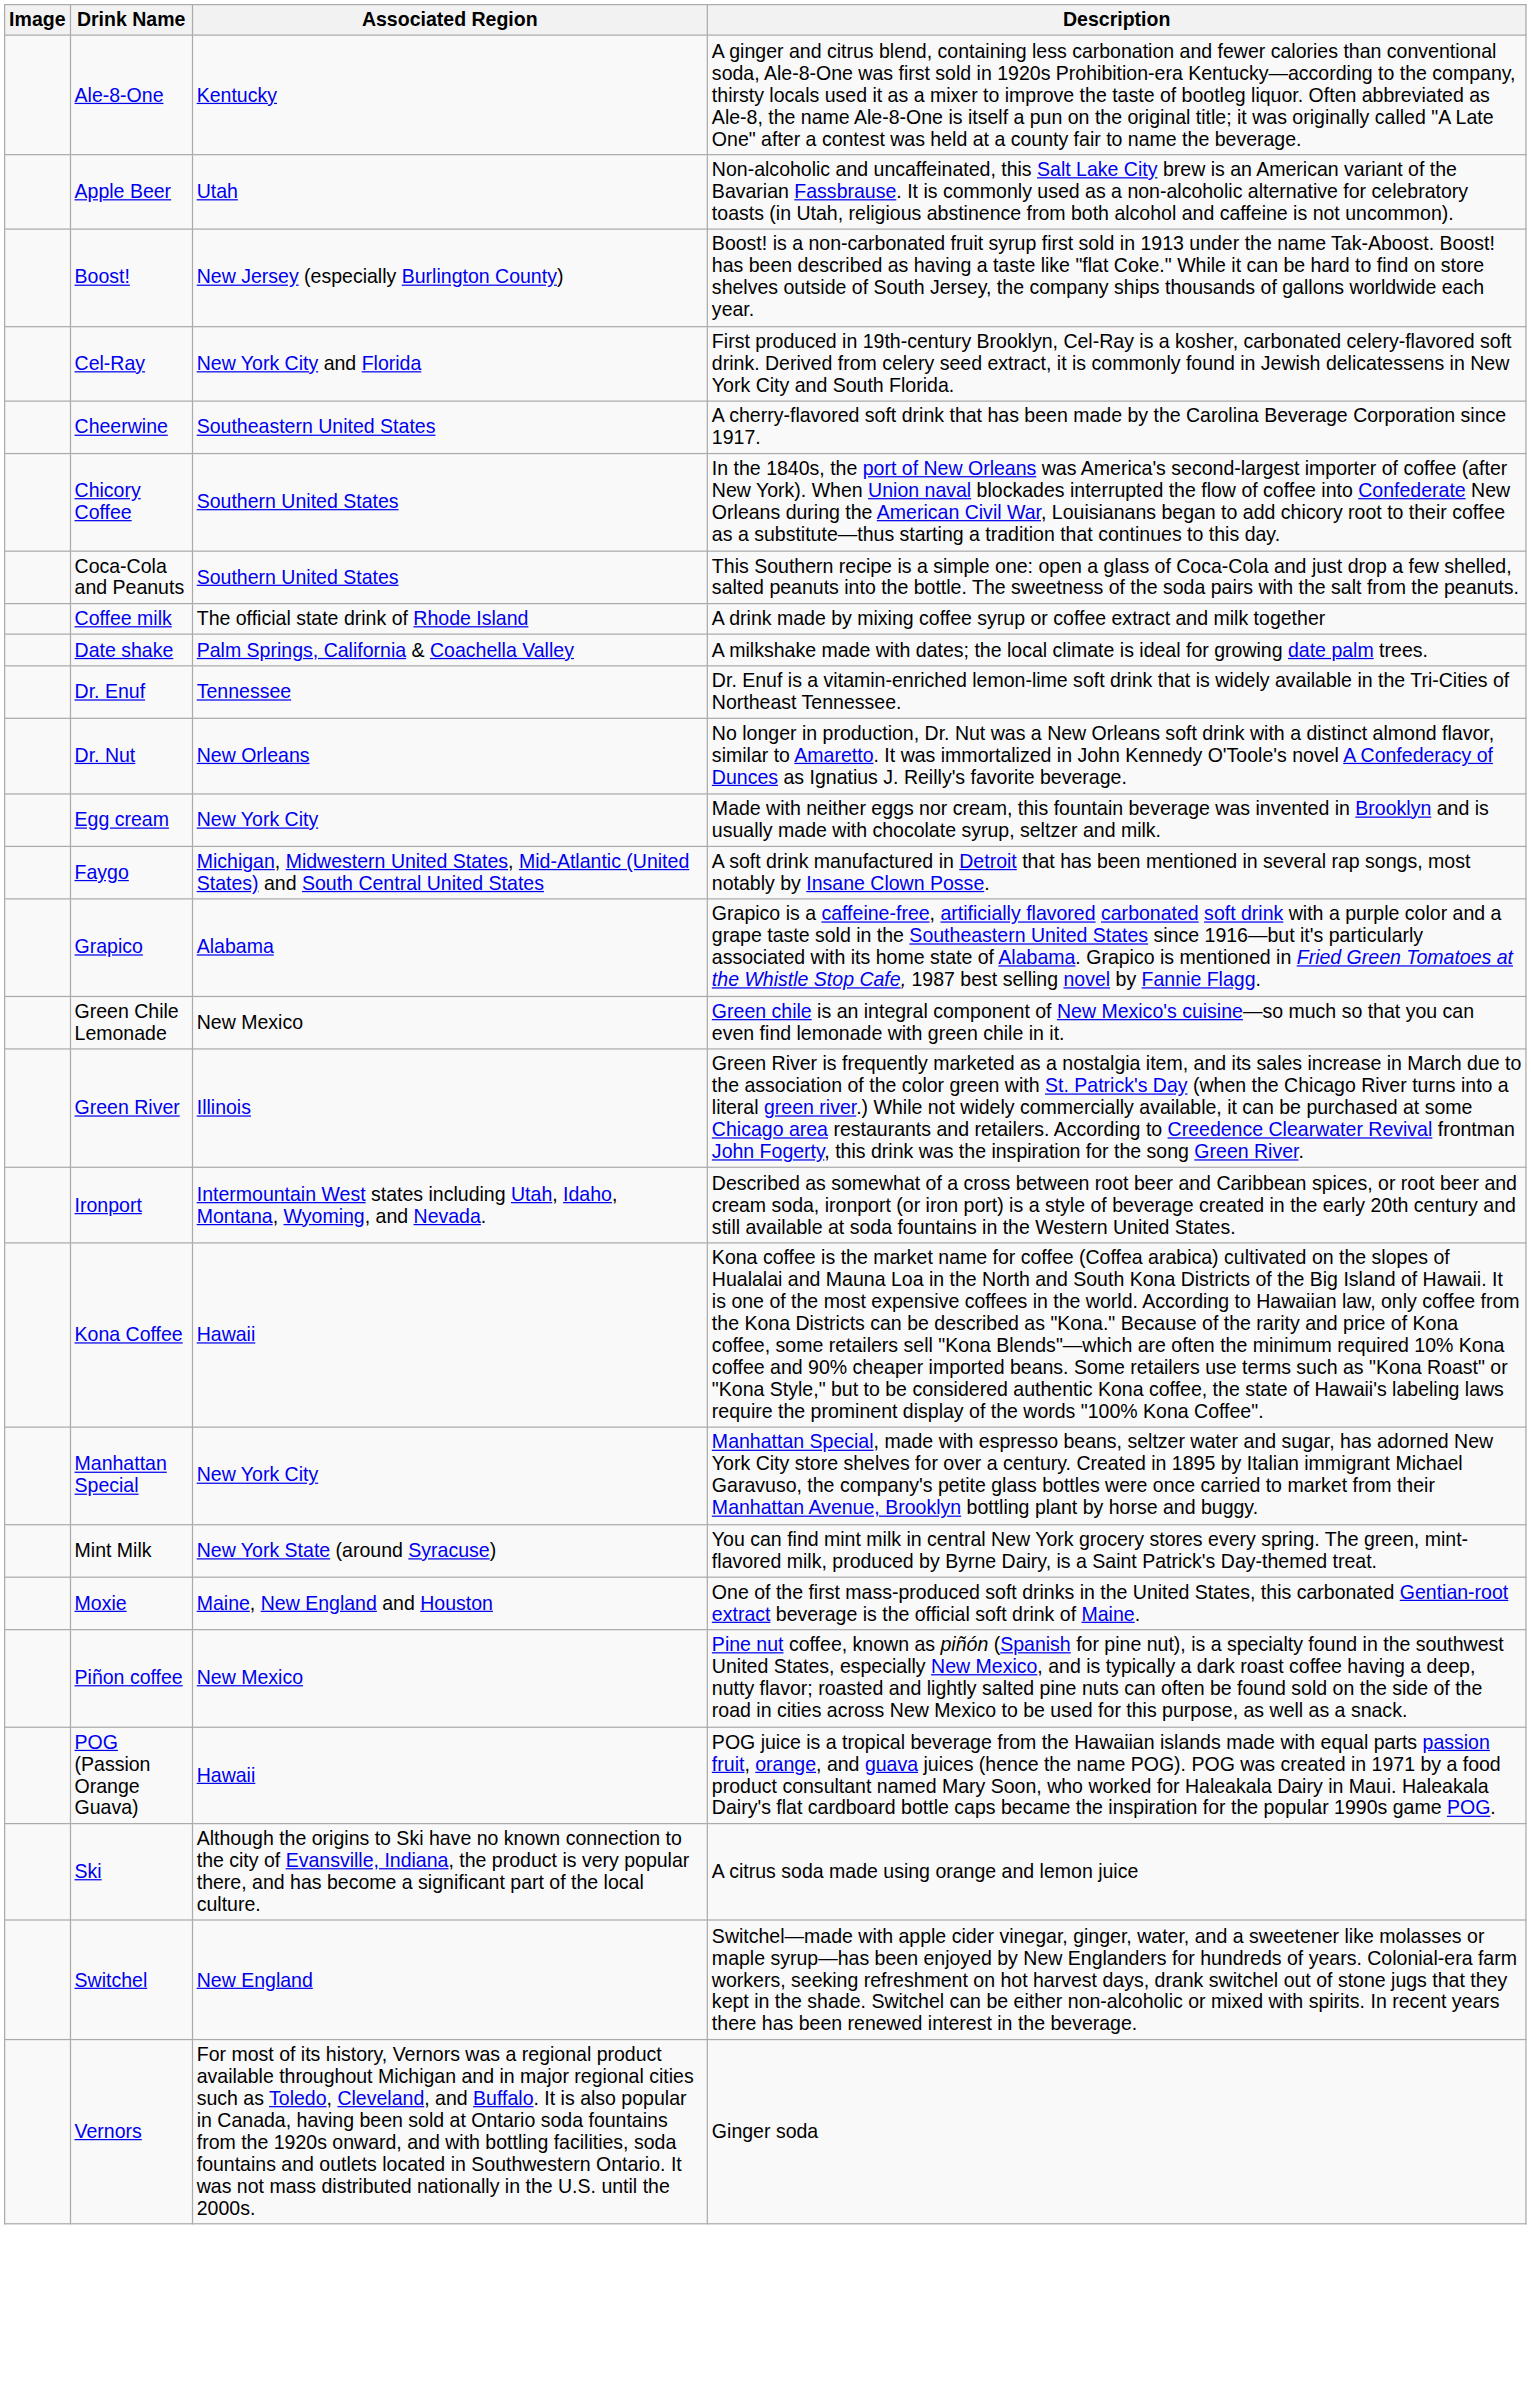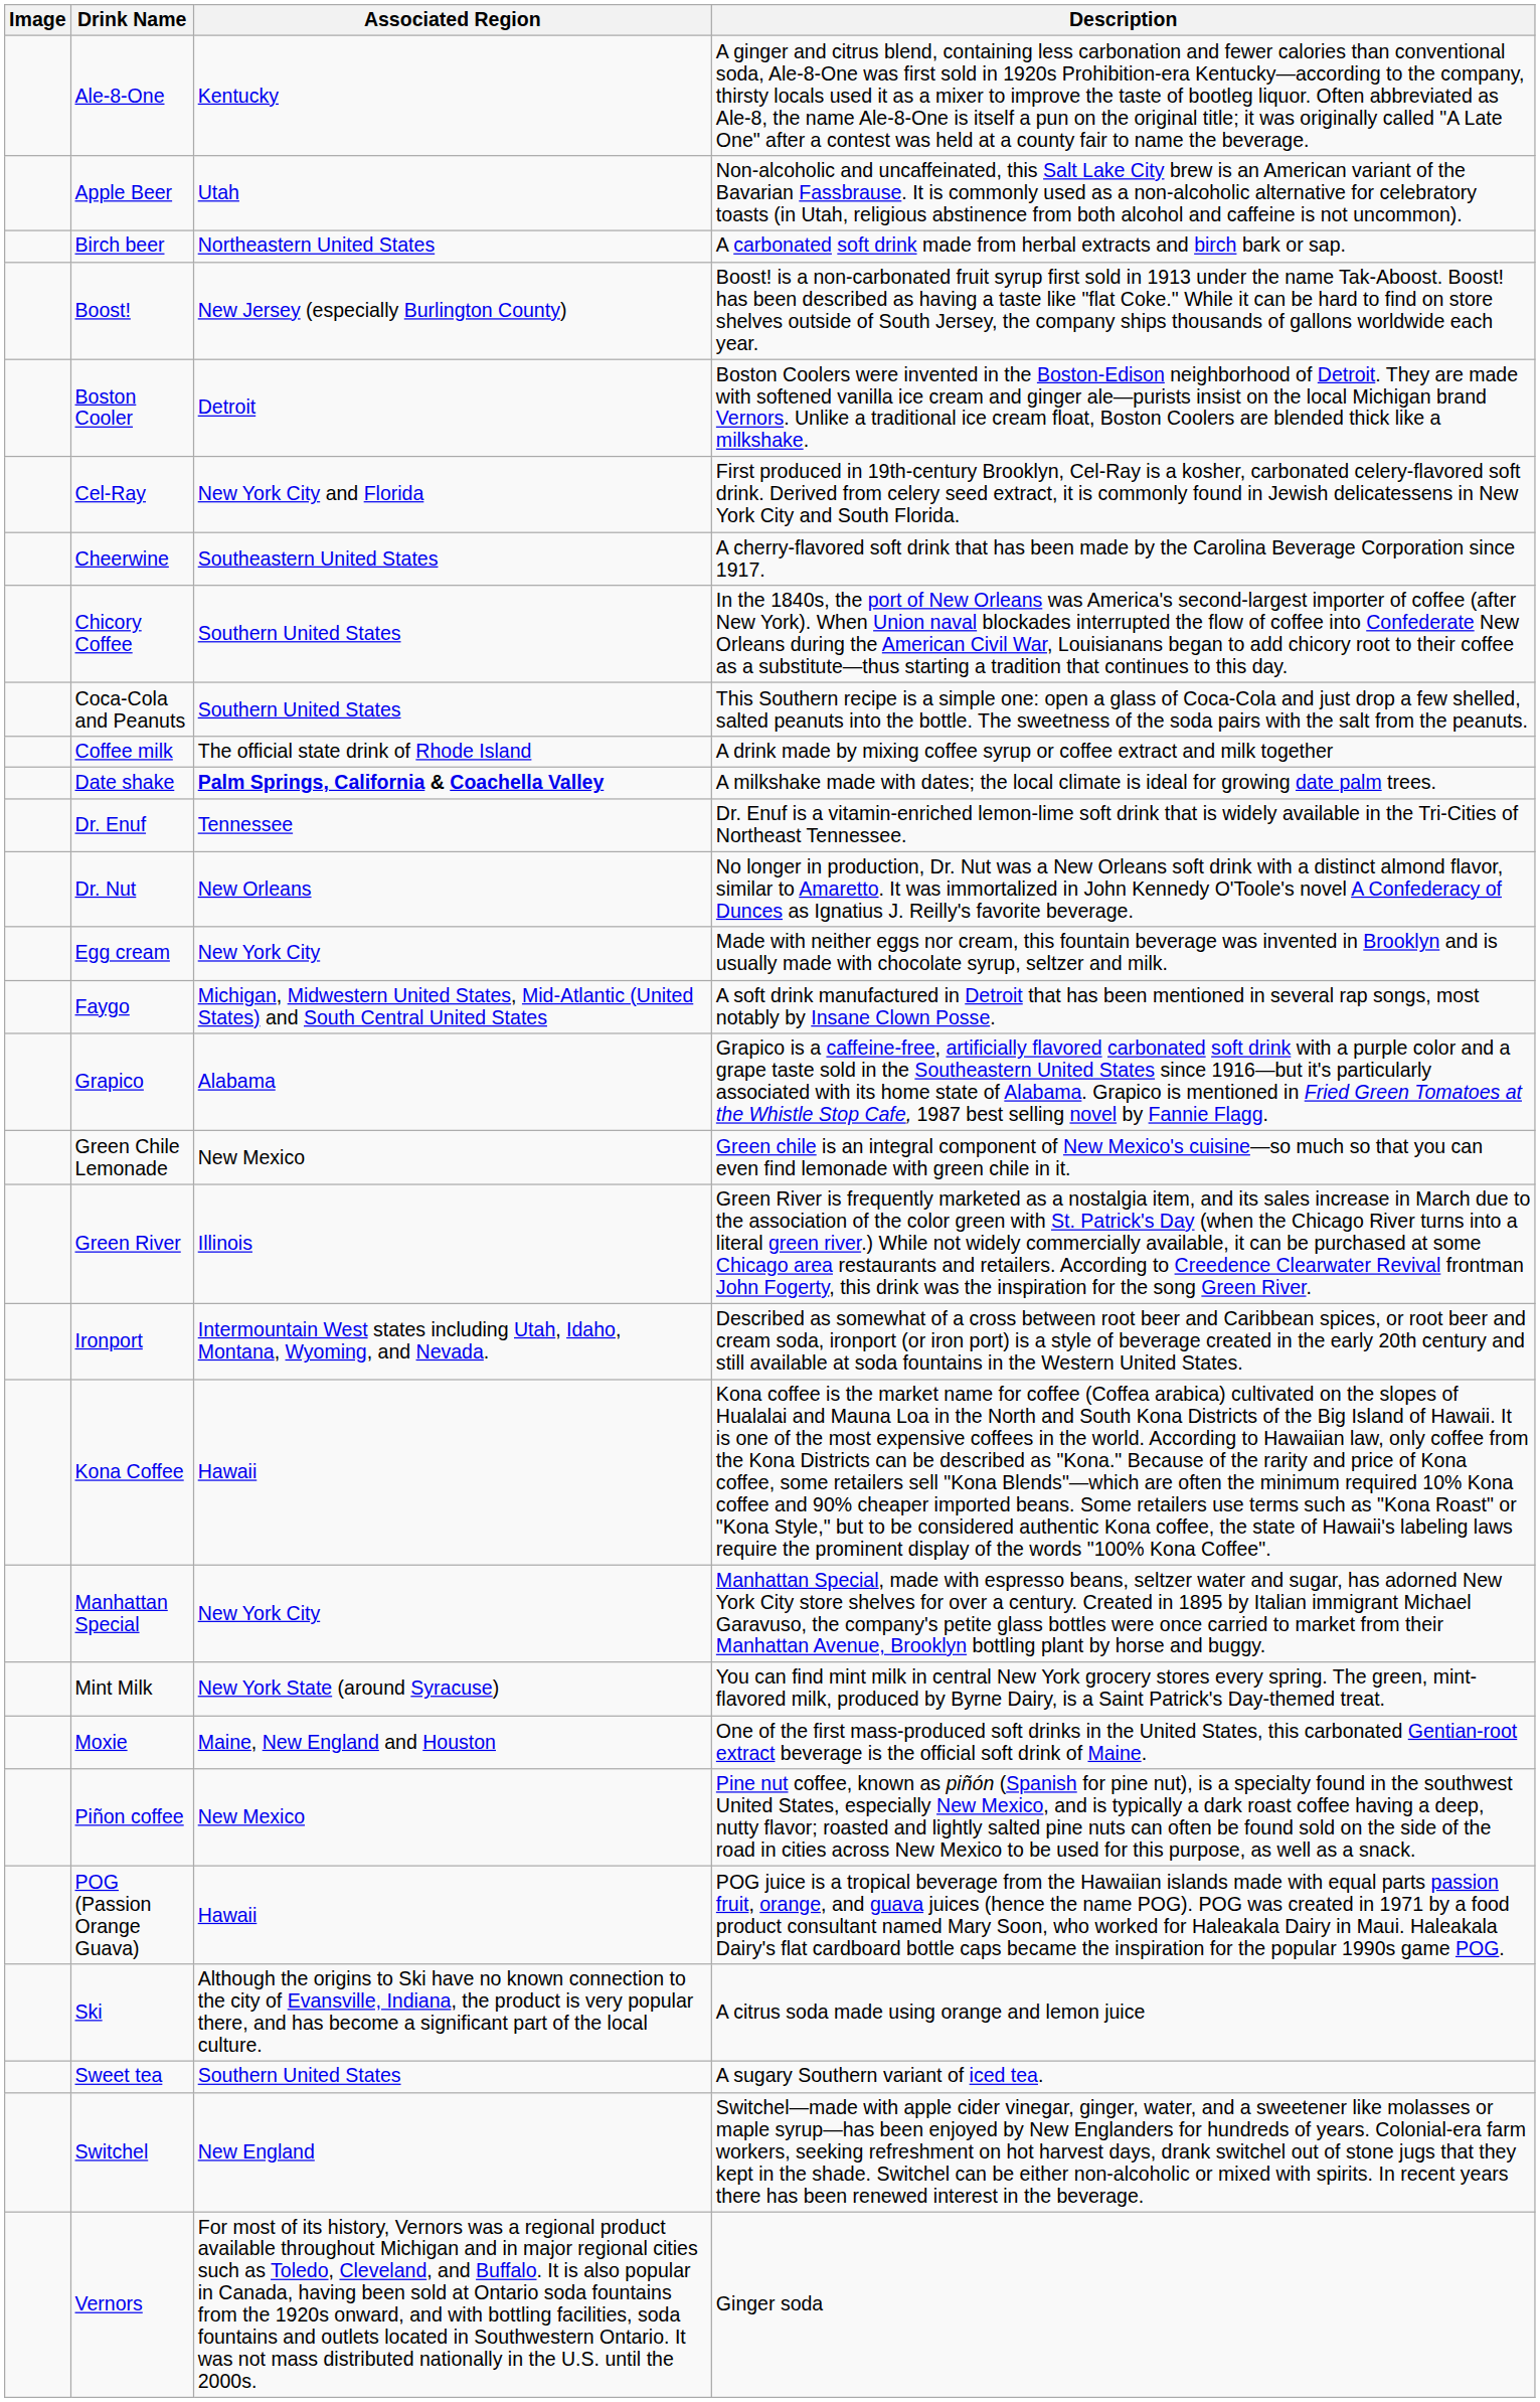 <table class="wikitable sortable">
 <tr>
 <th class="unsortable">Image</th>
 <th>Drink Name</th>
 <th>Associated Region</th>
 <th class="unsortable">Description</th>
 </tr>
 <tr>
 <td></td>
 <td><a href='#'>Ale-8-One</a></td>
 <td><a href='#'>Kentucky</a></td>
 <td>A ginger and citrus blend, containing less carbonation and fewer calories than conventional soda, Ale-8-One was first sold in 1920s Prohibition-era Kentucky—according to the company, thirsty locals used it as a mixer to improve the taste of bootleg liquor. Often abbreviated as Ale-8, the name Ale-8-One is itself a pun on the original title; it was originally called "A Late One" after a contest was held at a county fair to name the beverage.</td>
 </tr>
 <tr>
 <td></td>
 <td><a href='#'>Apple Beer</a></td>
 <td><a href='#'>Utah</a></td>
 <td>Non-alcoholic and uncaffeinated, this <a href='#'>Salt Lake City</a> brew is an American variant of the Bavarian <a href='#'>Fassbrause</a>. It is commonly used as a non-alcoholic alternative for celebratory toasts (in Utah, religious abstinence from both alcohol and caffeine is not uncommon).</td>
 </tr>
 <tr>
 <td></td>
+<td><a href='#'>Birch beer</a></td>
+<td><a href='#'>Northeastern United States</a></td>
+<td>A <a href='#'>carbonated</a> <a href='#'>soft drink</a> made from herbal extracts and <a href='#'>birch</a> bark or sap.</td>
+</tr>
+<tr>
+<td></td>
 <td><a href='#'>Boost!</a></td>
 <td><a href='#'>New Jersey</a> (especially <a href='#'>Burlington County</a>)</td>
 <td>Boost! is a non-carbonated fruit syrup first sold in 1913 under the name Tak-Aboost. Boost! has been described as having a taste like "flat Coke." While it can be hard to find on store shelves outside of South Jersey, the company ships thousands of gallons worldwide each year.</td>
+</tr>
+<tr>
+<td></td>
+<td><a href='#'>Boston Cooler</a></td>
+<td><a href='#'>Detroit</a></td>
+<td>Boston Coolers were invented in the <a href='#'>Boston-Edison</a> neighborhood of <a href='#'>Detroit</a>. They are made with softened vanilla ice cream and ginger ale—purists insist on the local Michigan brand <a href='#'>Vernors</a>. Unlike a traditional ice cream float, Boston Coolers are blended thick like a <a href='#'>milkshake</a>.</td>
 </tr>
 <tr>
 <td></td>
 <td><a href='#'>Cel-Ray</a></td>
 <td><a href='#'>New York City</a> and <a href='#'>Florida</a></td>
 <td>First produced in 19th-century Brooklyn, Cel-Ray is a kosher, carbonated celery-flavored soft drink. Derived from celery seed extract, it is commonly found in Jewish delicatessens in New York City and South Florida.</td>
 </tr>
 <tr>
 <td></td>
 <td><a href='#'>Cheerwine</a></td>
 <td><a href='#'>Southeastern United States</a></td>
 <td>A cherry-flavored soft drink that has been made by the Carolina Beverage Corporation since 1917.</td>
 </tr>
 <tr>
 <td></td>
 <td><a href='#'>Chicory Coffee</a></td>
 <td><a href='#'>Southern United States</a></td>
 <td>In the 1840s, the <a href='#'>port of New Orleans</a> was America's second-largest importer of coffee (after New York). When <a href='#'>Union naval</a> blockades interrupted the flow of coffee into <a href='#'>Confederate</a> New Orleans during the <a href='#'>American Civil War</a>, Louisianans began to add chicory root to their coffee as a substitute—thus starting a tradition that continues to this day.</td>
 </tr>
 <tr>
 <td></td>
 <td>Coca-Cola and Peanuts</td>
 <td><a href='#'>Southern United States</a></td>
 <td>This Southern recipe is a simple one: open a glass of Coca-Cola and just drop a few shelled, salted peanuts into the bottle. The sweetness of the soda pairs with the salt from the peanuts.</td>
 </tr>
 <tr>
 <td></td>
 <td><a href='#'>Coffee milk</a></td>
 <td>The official state drink of <a href='#'>Rhode Island</a></td>
 <td>A drink made by mixing coffee syrup or coffee extract and milk together</td>
 </tr>
 <tr>
 <td></td>
 <td><a href='#'>Date shake</a></td>
-<td><a href='#'>Palm Springs, California</a> & <a href='#'>Coachella Valley</a></td>
+<td><strong><a href='#'>Palm Springs, California</a> & <a href='#'>Coachella Valley</a></strong></td>
 <td>A milkshake made with dates; the local climate is ideal for growing <a href='#'>date palm</a> trees.</td>
 </tr>
 <tr>
 <td></td>
 <td><a href='#'>Dr. Enuf</a></td>
 <td><a href='#'>Tennessee</a></td>
 <td>Dr. Enuf is a vitamin-enriched lemon-lime soft drink that is widely available in the Tri-Cities of Northeast Tennessee.</td>
 </tr>
 <tr>
 <td></td>
 <td><a href='#'>Dr. Nut</a></td>
 <td><a href='#'>New Orleans</a></td>
 <td>No longer in production, Dr. Nut was a New Orleans soft drink with a distinct almond flavor, similar to <a href='#'>Amaretto</a>. It was immortalized in John Kennedy O'Toole's novel <a href='#'>A Confederacy of Dunces</a> as Ignatius J. Reilly's favorite beverage.</td>
 </tr>
 <tr>
 <td></td>
 <td><a href='#'>Egg cream</a></td>
 <td><a href='#'>New York City</a></td>
 <td>Made with neither eggs nor cream, this fountain beverage was invented in <a href='#'>Brooklyn</a> and is usually made with chocolate syrup, seltzer and milk.</td>
 </tr>
 <tr>
 <td></td>
 <td><a href='#'>Faygo</a></td>
 <td><a href='#'>Michigan</a>, <a href='#'>Midwestern United States</a>, <a href='#'>Mid-Atlantic (United States)</a> and <a href='#'>South Central United States</a></td>
 <td>A soft drink manufactured in <a href='#'>Detroit</a> that has been mentioned in several rap songs, most notably by <a href='#'>Insane Clown Posse</a>.</td>
 </tr>
 <tr>
 <td></td>
 <td><a href='#'>Grapico</a></td>
 <td><a href='#'>Alabama</a></td>
 <td>Grapico is a <a href='#'>caffeine-free</a>, <a href='#'>artificially flavored</a> <a href='#'>carbonated</a> <a href='#'>soft drink</a> with a purple color and a grape taste sold in the <a href='#'>Southeastern United States</a> since 1916—but it's particularly associated with its home state of <a href='#'>Alabama</a>. Grapico is mentioned in <em><a href='#'>Fried Green Tomatoes at the Whistle Stop Cafe</a>,</em> 1987 best selling <a href='#'>novel</a> by <a href='#'>Fannie Flagg</a>.</td>
 </tr>
 <tr>
 <td></td>
 <td>Green Chile Lemonade</td>
 <td>New Mexico</td>
 <td><a href='#'>Green chile</a> is an integral component of <a href='#'>New Mexico's cuisine</a>—so much so that you can even find lemonade with green chile in it.</td>
 </tr>
 <tr>
 <td></td>
 <td><a href='#'>Green River</a></td>
 <td><a href='#'>Illinois</a></td>
 <td>Green River is frequently marketed as a nostalgia item, and its sales increase in March due to the association of the color green with <a href='#'>St. Patrick's Day</a> (when the Chicago River turns into a literal <a href='#'>green river</a>.) While not widely commercially available, it can be purchased at some <a href='#'>Chicago area</a> restaurants and retailers. According to <a href='#'>Creedence Clearwater Revival</a> frontman <a href='#'>John Fogerty</a>, this drink was the inspiration for the song <a href='#'>Green River</a>.</td>
 </tr>
 <tr>
 <td></td>
 <td><a href='#'>Ironport</a></td>
 <td><a href='#'>Intermountain West</a> states including <a href='#'>Utah</a>, <a href='#'>Idaho</a>, <a href='#'>Montana</a>, <a href='#'>Wyoming</a>, and <a href='#'>Nevada</a>.</td>
 <td>Described as somewhat of a cross between root beer and Caribbean spices, or root beer and cream soda, ironport (or iron port) is a style of beverage created in the early 20th century and still available at soda fountains in the Western United States.</td>
 </tr>
 <tr>
 <td></td>
 <td><a href='#'>Kona Coffee</a></td>
 <td><a href='#'>Hawaii</a></td>
 <td>Kona coffee is the market name for coffee (Coffea arabica) cultivated on the slopes of Hualalai and Mauna Loa in the North and South Kona Districts of the Big Island of Hawaii. It is one of the most expensive coffees in the world. According to Hawaiian law, only coffee from the Kona Districts can be described as "Kona." Because of the rarity and price of Kona coffee, some retailers sell "Kona Blends"—which are often the minimum required 10% Kona coffee and 90% cheaper imported beans. Some retailers use terms such as "Kona Roast" or "Kona Style," but to be considered authentic Kona coffee, the state of Hawaii's labeling laws require the prominent display of the words "100% Kona Coffee".</td>
 </tr>
 <tr>
 <td></td>
 <td><a href='#'>Manhattan Special</a></td>
 <td><a href='#'>New York City</a></td>
 <td><a href='#'>Manhattan Special</a>, made with espresso beans, seltzer water and sugar, has adorned New York City store shelves for over a century. Created in 1895 by Italian immigrant Michael Garavuso, the company's petite glass bottles were once carried to market from their <a href='#'>Manhattan Avenue, Brooklyn</a> bottling plant by horse and buggy.</td>
 </tr>
 <tr>
 <td></td>
 <td>Mint Milk</td>
 <td><a href='#'>New York State</a> (around <a href='#'>Syracuse</a>)</td>
 <td>You can find mint milk in central New York grocery stores every spring. The green, mint-flavored milk, produced by Byrne Dairy, is a Saint Patrick's Day-themed treat.</td>
 </tr>
 <tr>
 <td></td>
 <td><a href='#'>Moxie</a></td>
 <td><a href='#'>Maine</a>, <a href='#'>New England</a> and <a href='#'>Houston</a></td>
 <td>One of the first mass-produced soft drinks in the United States, this carbonated <a href='#'>Gentian-root extract</a> beverage is the official soft drink of <a href='#'>Maine</a>.</td>
 </tr>
 <tr>
 <td></td>
 <td><a href='#'>Piñon coffee</a></td>
 <td><a href='#'>New Mexico</a></td>
 <td><a href='#'>Pine nut</a> coffee, known as <em>piñón</em> (<a href='#'>Spanish</a> for pine nut), is a specialty found in the southwest United States, especially <a href='#'>New Mexico</a>, and is typically a dark roast coffee having a deep, nutty flavor; roasted and lightly salted pine nuts can often be found sold on the side of the road in cities across New Mexico to be used for this purpose, as well as a snack.</td>
 </tr>
 <tr>
 <td></td>
 <td><a href='#'>POG</a> (Passion Orange Guava)</td>
 <td><a href='#'>Hawaii</a></td>
 <td>POG juice is a tropical beverage from the Hawaiian islands made with equal parts <a href='#'>passion fruit</a>, <a href='#'>orange</a>, and <a href='#'>guava</a> juices (hence the name POG). POG was created in 1971 by a food product consultant named Mary Soon, who worked for Haleakala Dairy in Maui. Haleakala Dairy's flat cardboard bottle caps became the inspiration for the popular 1990s game <a href='#'>POG</a>.</td>
 </tr>
 <tr>
 <td></td>
 <td><a href='#'>Ski</a></td>
 <td>Although the origins to Ski have no known connection to the city of <a href='#'>Evansville, Indiana</a>, the product is very popular there, and has become a significant part of the local culture.</td>
 <td>A citrus soda made using orange and lemon juice</td>
 </tr>
 <tr>
 <td></td>
+<td><a href='#'>Sweet tea</a></td>
+<td><a href='#'>Southern United States</a></td>
+<td>A sugary Southern variant of <a href='#'>iced tea</a>.</td>
+</tr>
+<tr>
+<td></td>
 <td><a href='#'>Switchel</a></td>
 <td><a href='#'>New England</a></td>
 <td>Switchel—made with apple cider vinegar, ginger, water, and a sweetener like molasses or maple syrup—has been enjoyed by New Englanders for hundreds of years. Colonial-era farm workers, seeking refreshment on hot harvest days, drank switchel out of stone jugs that they kept in the shade. Switchel can be either non-alcoholic or mixed with spirits. In recent years there has been renewed interest in the beverage.</td>
 </tr>
 <tr>
 <td></td>
 <td><a href='#'>Vernors</a></td>
 <td>For most of its history, Vernors was a regional product available throughout Michigan and in major regional cities such as <a href='#'>Toledo</a>, <a href='#'>Cleveland</a>, and <a href='#'>Buffalo</a>. It is also popular in Canada, having been sold at Ontario soda fountains from the 1920s onward, and with bottling facilities, soda fountains and outlets located in Southwestern Ontario. It was not mass distributed nationally in the U.S. until the 2000s.</td>
 <td>Ginger soda</td>
 </tr>
 </table>
